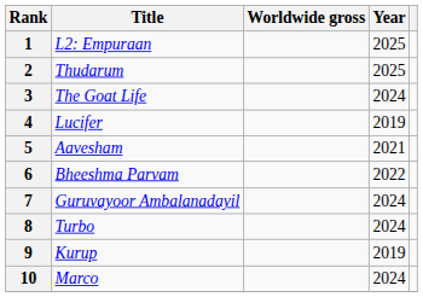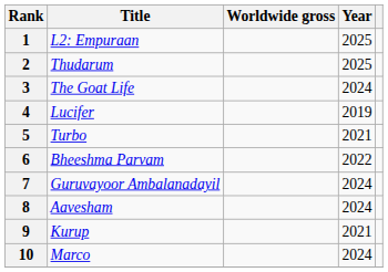 <table class="wikitable sortable plainrowheaders">
 <tr>
 <th scope="col">Rank</th>
 <th scope="col">Title</th>
 <th scope="col">Worldwide gross</th>
 <th scope="col">Year</th>
 <th scope="col" class="unsortable"></th>
 </tr>
 <tr>
 <th scope="row" style="text-align: center">1</th>
 <td><em><a href='#'>L2: Empuraan</a></em></td>
 <td align="right"></td>
 <td align="center">2025</td>
 <td align="center"></td>
 </tr>
 <tr>
 <th scope="row" style="text-align: center">2</th>
 <td><em><a href='#'>Thudarum</a></em></td>
 <td align="right"></td>
 <td align="center">2025</td>
 <td align="center"></td>
 </tr>
 <tr>
 <th scope="row" style="text-align: center">3</th>
 <td><em><a href='#'>The Goat Life</a></em></td>
 <td align="right"></td>
 <td align="center">2024</td>
 <td align="center"></td>
 </tr>
 <tr>
 <th scope="row" style="text-align: center">4</th>
 <td><em><a href='#'>Lucifer</a></em></td>
 <td align="right"></td>
 <td align="center">2019</td>
 <td align="center"></td>
 </tr>
 <tr>
 <th scope="row" style="text-align: center">5</th>
-<td><em><a href='#'>Aavesham</a></em></td>
+<td><em><a href='#'>Turbo</a></em></td>
 <td align="right"></td>
 <td align="center">2021</td>
 <td align="center"></td>
 </tr>
 <tr>
 <th scope="row" style="text-align: center">6</th>
 <td><em><a href='#'>Bheeshma Parvam</a></em></td>
 <td align="right"></td>
 <td align="center">2022</td>
 <td align="center"></td>
 </tr>
 <tr>
 <th scope="row" style="text-align: center">7</th>
 <td><em><a href='#'>Guruvayoor Ambalanadayil</a></em></td>
 <td align="right"></td>
 <td align="center">2024</td>
 <td align="center"></td>
 </tr>
 <tr>
 <th scope="row" style="text-align: center">8</th>
-<td><em><a href='#'>Turbo</a></em></td>
+<td><em><a href='#'>Aavesham</a></em></td>
 <td align="right"></td>
 <td align="center">2024</td>
 <td align="center"></td>
 </tr>
 <tr>
 <th scope="row" style="text-align: center">9</th>
 <td><em><a href='#'>Kurup</a></em></td>
 <td align="right"></td>
-<td align="center">2019</td>
+<td align="center">2021</td>
 <td align="center"></td>
 </tr>
 <tr>
 <th scope="row" style="text-align: center">10</th>
 <td><em><a href='#'>Marco</a></em></td>
 <td align="right"></td>
 <td align="center">2024</td>
 <td align="center"></td>
 </tr>
 <tr>
 </tr>
 </table>
